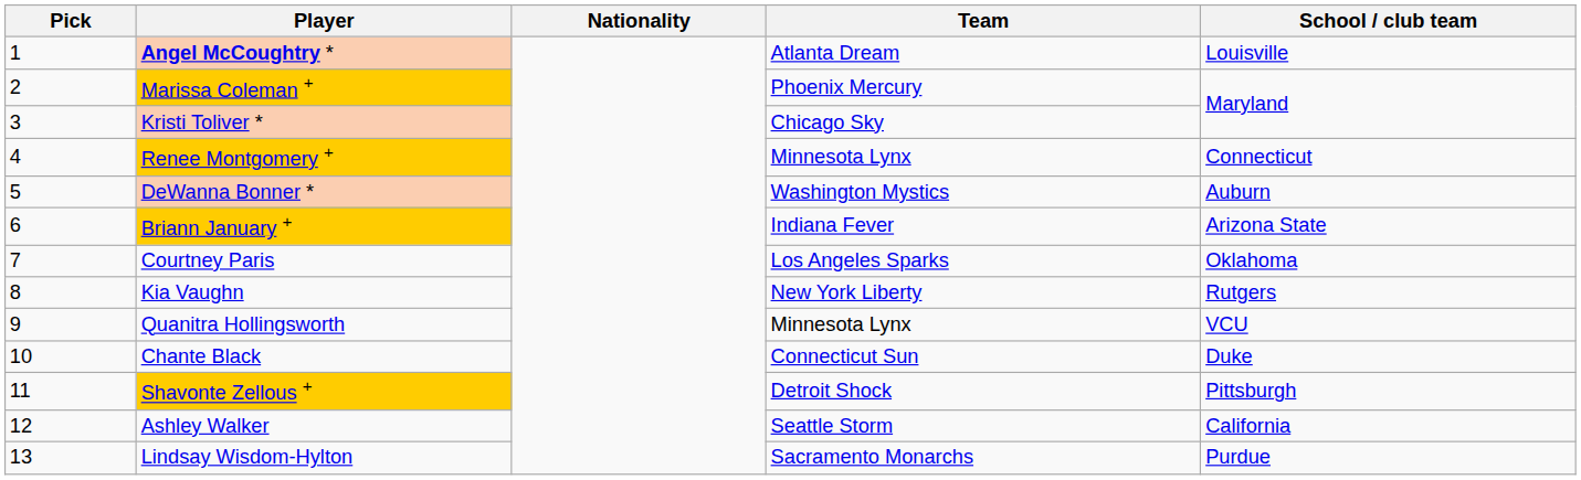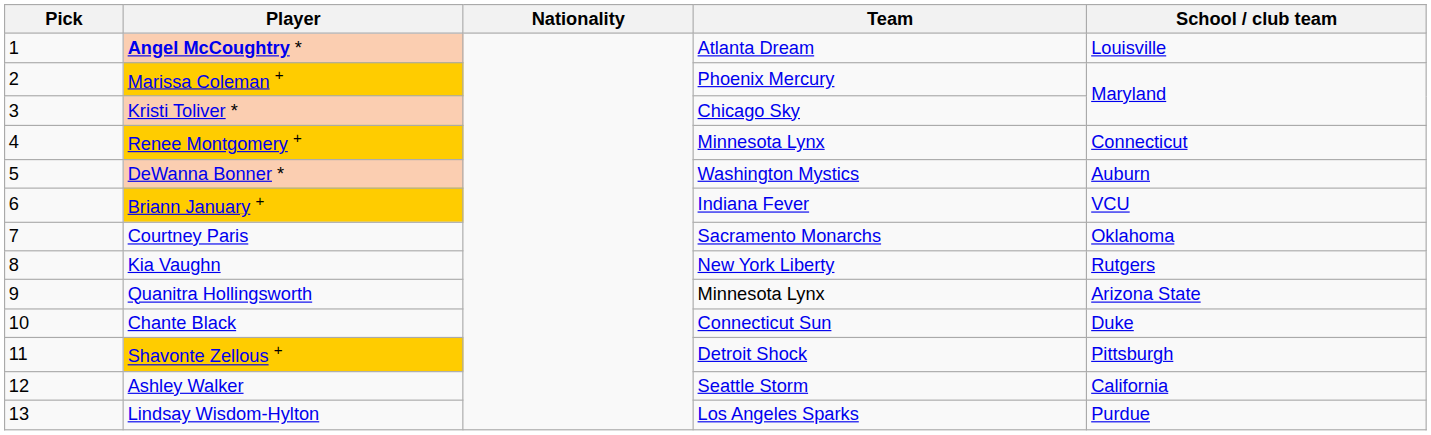 <table class="wikitable sortable">
 <tr>
 <th width=100>Pick</th>
 <th width=300>Player</th>
 <th width=200>Nationality</th>
 <th width=350>Team</th>
 <th width=300>School / club team</th>
 </tr>
 <tr>
 <td>1</td>
 <td bgcolor="#FBCEB1"><strong><a href='#'>Angel McCoughtry</a></strong> *</td>
 <td rowspan=13></td>
 <td><a href='#'>Atlanta Dream</a></td>
 <td><a href='#'>Louisville</a></td>
 </tr>
 <tr>
 <td>2</td>
 <td bgcolor="#FFCC00"><a href='#'>Marissa Coleman</a> <sup>+</sup></td>
 <td><a href='#'>Phoenix Mercury</a></td>
 <td rowspan=2><a href='#'>Maryland</a></td>
 </tr>
 <tr>
 <td>3</td>
 <td bgcolor="#FBCEB1"><a href='#'>Kristi Toliver</a> *</td>
 <td><a href='#'>Chicago Sky</a></td>
 </tr>
 <tr>
 <td>4</td>
 <td bgcolor="#FFCC00"><a href='#'>Renee Montgomery</a> <sup>+</sup></td>
 <td><a href='#'>Minnesota Lynx</a></td>
 <td><a href='#'>Connecticut</a></td>
 </tr>
 <tr>
 <td>5</td>
 <td bgcolor="#FBCEB1"><a href='#'>DeWanna Bonner</a> *</td>
 <td><a href='#'>Washington Mystics</a></td>
 <td><a href='#'>Auburn</a></td>
 </tr>
 <tr>
 <td>6</td>
 <td bgcolor="#FFCC00"><a href='#'>Briann January</a> <sup>+</sup></td>
 <td><a href='#'>Indiana Fever</a></td>
-<td><a href='#'>Arizona State</a></td>
+<td><a href='#'>VCU</a></td>
 </tr>
 <tr>
 <td>7</td>
 <td><a href='#'>Courtney Paris</a></td>
-<td><a href='#'>Los Angeles Sparks</a> </td>
+<td><a href='#'>Sacramento Monarchs</a></td>
 <td><a href='#'>Oklahoma</a></td>
 </tr>
 <tr>
 <td>8</td>
 <td><a href='#'>Kia Vaughn</a></td>
 <td><a href='#'>New York Liberty</a></td>
 <td><a href='#'>Rutgers</a></td>
 </tr>
 <tr>
 <td>9</td>
 <td><a href='#'>Quanitra Hollingsworth</a></td>
 <td>Minnesota Lynx </td>
-<td><a href='#'>VCU</a></td>
+<td><a href='#'>Arizona State</a></td>
 </tr>
 <tr>
 <td>10</td>
 <td><a href='#'>Chante Black</a></td>
 <td><a href='#'>Connecticut Sun</a></td>
 <td><a href='#'>Duke</a></td>
 </tr>
 <tr>
 <td>11</td>
 <td bgcolor="#FFCC00"><a href='#'>Shavonte Zellous</a> <sup>+</sup></td>
 <td><a href='#'>Detroit Shock</a></td>
 <td><a href='#'>Pittsburgh</a></td>
 </tr>
 <tr>
 <td>12</td>
 <td><a href='#'>Ashley Walker</a></td>
 <td><a href='#'>Seattle Storm</a></td>
 <td><a href='#'>California</a></td>
 </tr>
 <tr>
 <td>13</td>
 <td><a href='#'>Lindsay Wisdom-Hylton</a></td>
-<td><a href='#'>Sacramento Monarchs</a></td>
+<td><a href='#'>Los Angeles Sparks</a> </td>
 <td><a href='#'>Purdue</a></td>
 </tr>
 </table>
